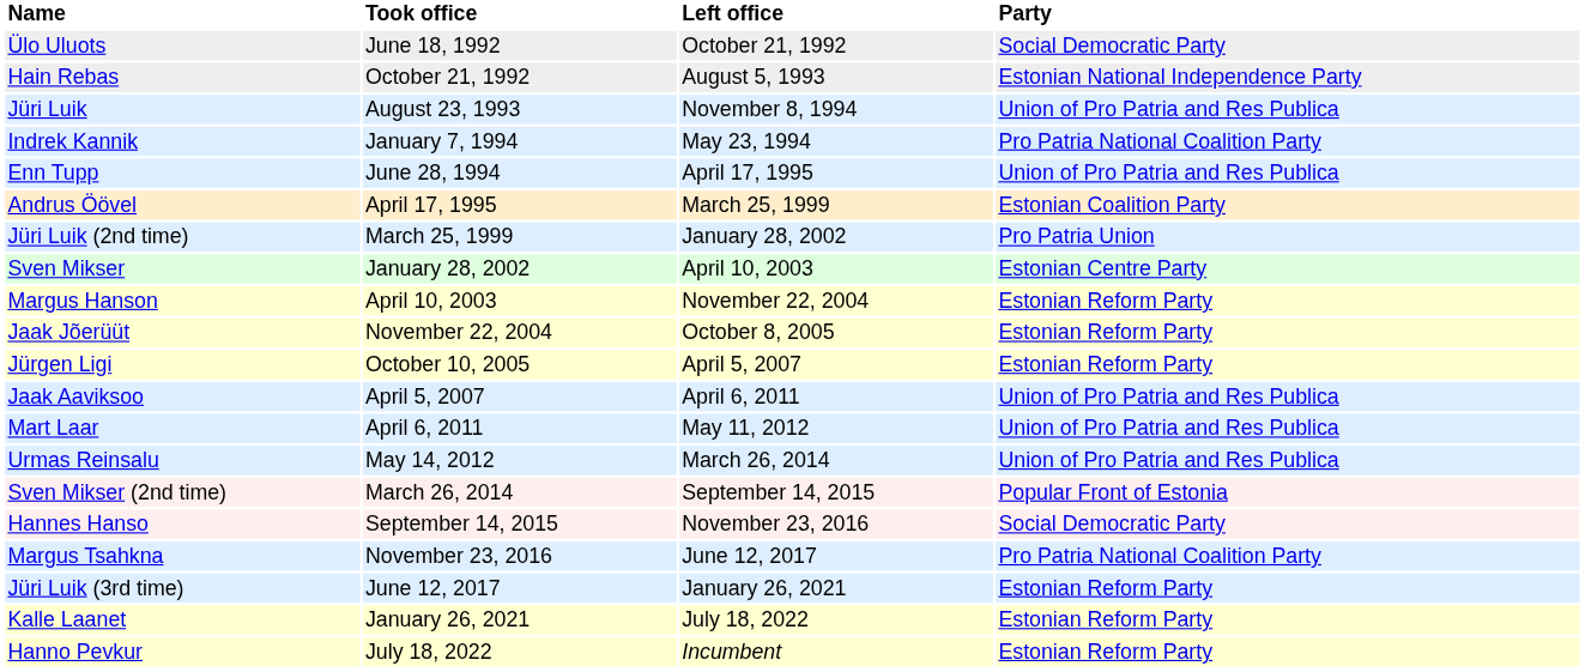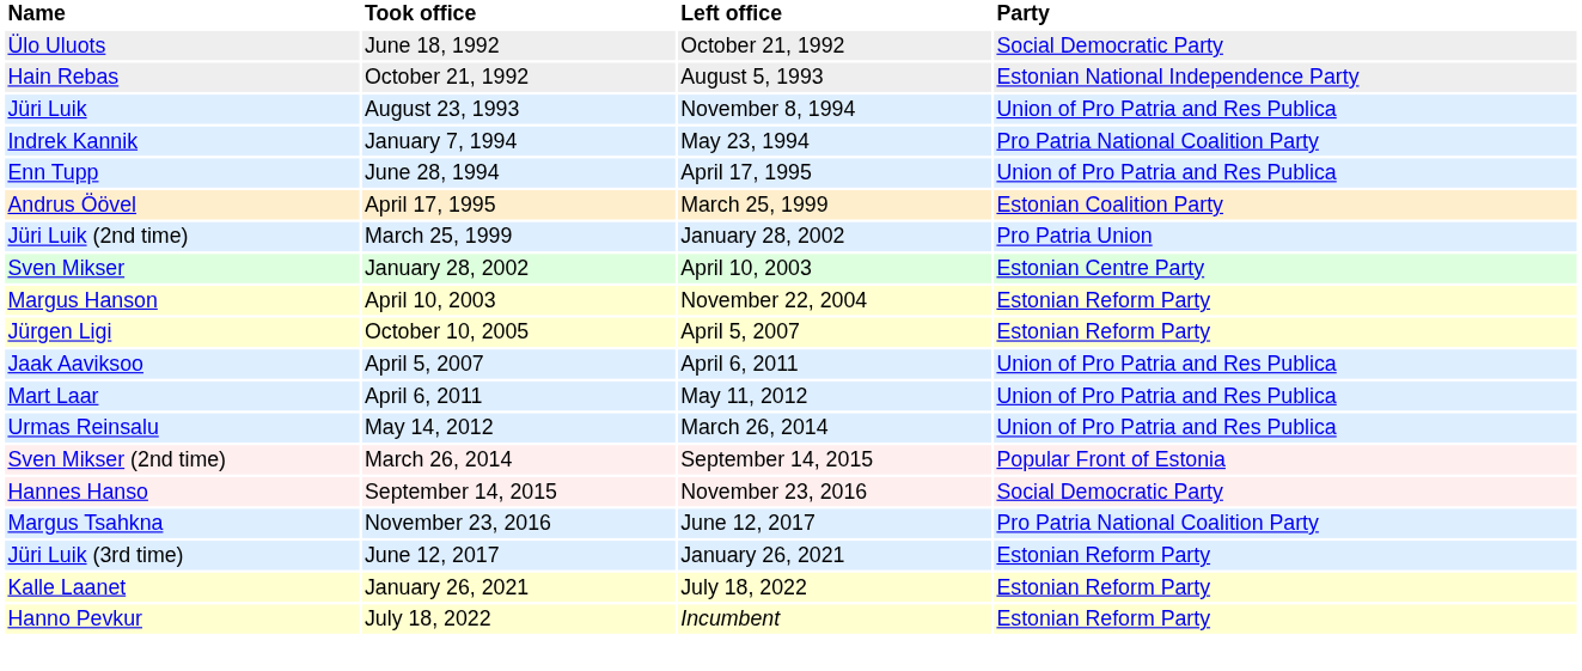 <table border=0 cellpadding=2 cellspacing=2  width=75%>
 <tr>
 <td><strong>Name</strong></td>
 <td><strong>Took office</strong></td>
 <td><strong>Left office</strong></td>
 <td><strong>Party</strong></td>
 </tr>
 <tr bgcolor=#EEEEEE>
 <td><a href='#'>Ülo Uluots</a></td>
 <td>June 18, 1992</td>
 <td>October 21, 1992</td>
 <td><a href='#'>Social Democratic Party</a></td>
 </tr>
 <tr bgcolor=#EEEEEE>
 <td><a href='#'>Hain Rebas</a></td>
 <td>October 21, 1992</td>
 <td>August 5, 1993</td>
 <td><a href='#'>Estonian National Independence Party</a></td>
 </tr>
 <tr bgcolor=#DDEEFF>
 <td><a href='#'>Jüri Luik</a></td>
 <td>August 23, 1993</td>
 <td>November 8, 1994</td>
 <td><a href='#'>Union of Pro Patria and Res Publica</a></td>
 </tr>
 <tr bgcolor=#DDEEFF>
 <td><a href='#'>Indrek Kannik</a></td>
 <td>January 7, 1994</td>
 <td>May 23, 1994</td>
 <td><a href='#'>Pro Patria National Coalition Party</a></td>
 </tr>
 <tr bgcolor=#DDEEFF>
 <td><a href='#'>Enn Tupp</a></td>
 <td>June 28, 1994</td>
 <td>April 17, 1995</td>
 <td><a href='#'>Union of Pro Patria and Res Publica</a></td>
 </tr>
 <tr bgcolor=#FFEECC>
 <td><a href='#'>Andrus Öövel</a></td>
 <td>April 17, 1995</td>
 <td>March 25, 1999</td>
 <td><a href='#'>Estonian Coalition Party</a></td>
 </tr>
 <tr bgcolor=#DDEEFF>
 <td><a href='#'>Jüri Luik</a> (2nd time)</td>
 <td>March 25, 1999</td>
 <td>January 28, 2002</td>
 <td><a href='#'>Pro Patria Union</a></td>
 </tr>
 <tr bgcolor=#DDFFDD>
 <td><a href='#'>Sven Mikser</a></td>
 <td>January 28, 2002</td>
 <td>April 10, 2003</td>
 <td><a href='#'>Estonian Centre Party</a></td>
 </tr>
 <tr bgcolor=#FFFFD0>
 <td><a href='#'>Margus Hanson</a></td>
 <td>April 10, 2003</td>
 <td>November 22, 2004</td>
-<td><a href='#'>Estonian Reform Party</a></td>
-</tr>
-<tr bgcolor=#FFFFD0>
-<td><a href='#'>Jaak Jõerüüt</a></td>
-<td>November 22, 2004</td>
-<td>October 8, 2005</td>
 <td><a href='#'>Estonian Reform Party</a></td>
 </tr>
 <tr bgcolor=#FFFFD0>
 <td><a href='#'>Jürgen Ligi</a></td>
 <td>October 10, 2005</td>
 <td>April 5, 2007</td>
 <td><a href='#'>Estonian Reform Party</a></td>
 </tr>
 <tr bgcolor=#DDEEFF>
 <td><a href='#'>Jaak Aaviksoo</a></td>
 <td>April 5, 2007</td>
 <td>April 6, 2011</td>
 <td><a href='#'>Union of Pro Patria and Res Publica</a></td>
 </tr>
 <tr bgcolor=#DDEEFF>
 <td><a href='#'>Mart Laar</a></td>
 <td>April 6, 2011</td>
 <td>May 11, 2012</td>
 <td><a href='#'>Union of Pro Patria and Res Publica</a></td>
 </tr>
 <tr bgcolor=#DDEEFF>
 <td><a href='#'>Urmas Reinsalu</a></td>
 <td>May 14, 2012</td>
 <td>March 26, 2014</td>
 <td><a href='#'>Union of Pro Patria and Res Publica</a></td>
 </tr>
 <tr bgcolor=#FFEEEE>
 <td><a href='#'>Sven Mikser</a> (2nd time)</td>
 <td>March 26, 2014</td>
 <td>September 14, 2015</td>
 <td><a href='#'>Popular Front of Estonia</a></td>
 </tr>
 <tr bgcolor=#FFEEEE>
 <td><a href='#'>Hannes Hanso</a></td>
 <td>September 14, 2015</td>
 <td>November 23, 2016</td>
 <td><a href='#'>Social Democratic Party</a></td>
 </tr>
 <tr bgcolor=#DDEEFF>
 <td><a href='#'>Margus Tsahkna</a></td>
 <td>November 23, 2016</td>
 <td>June 12, 2017</td>
 <td><a href='#'>Pro Patria National Coalition Party</a></td>
 </tr>
 <tr bgcolor=#DDEEFF>
 <td><a href='#'>Jüri Luik</a> (3rd time)</td>
 <td>June 12, 2017</td>
 <td>January 26, 2021</td>
 <td><a href='#'>Estonian Reform Party</a></td>
 </tr>
 <tr bgcolor=#FFFFD0>
 <td><a href='#'>Kalle Laanet</a></td>
 <td>January 26, 2021</td>
 <td>July 18, 2022</td>
 <td><a href='#'>Estonian Reform Party</a></td>
 </tr>
 <tr bgcolor=#FFFFD0>
 <td><a href='#'>Hanno Pevkur</a></td>
 <td>July 18, 2022</td>
 <td><em>Incumbent</em></td>
 <td><a href='#'>Estonian Reform Party</a></td>
 </tr>
 </table>
